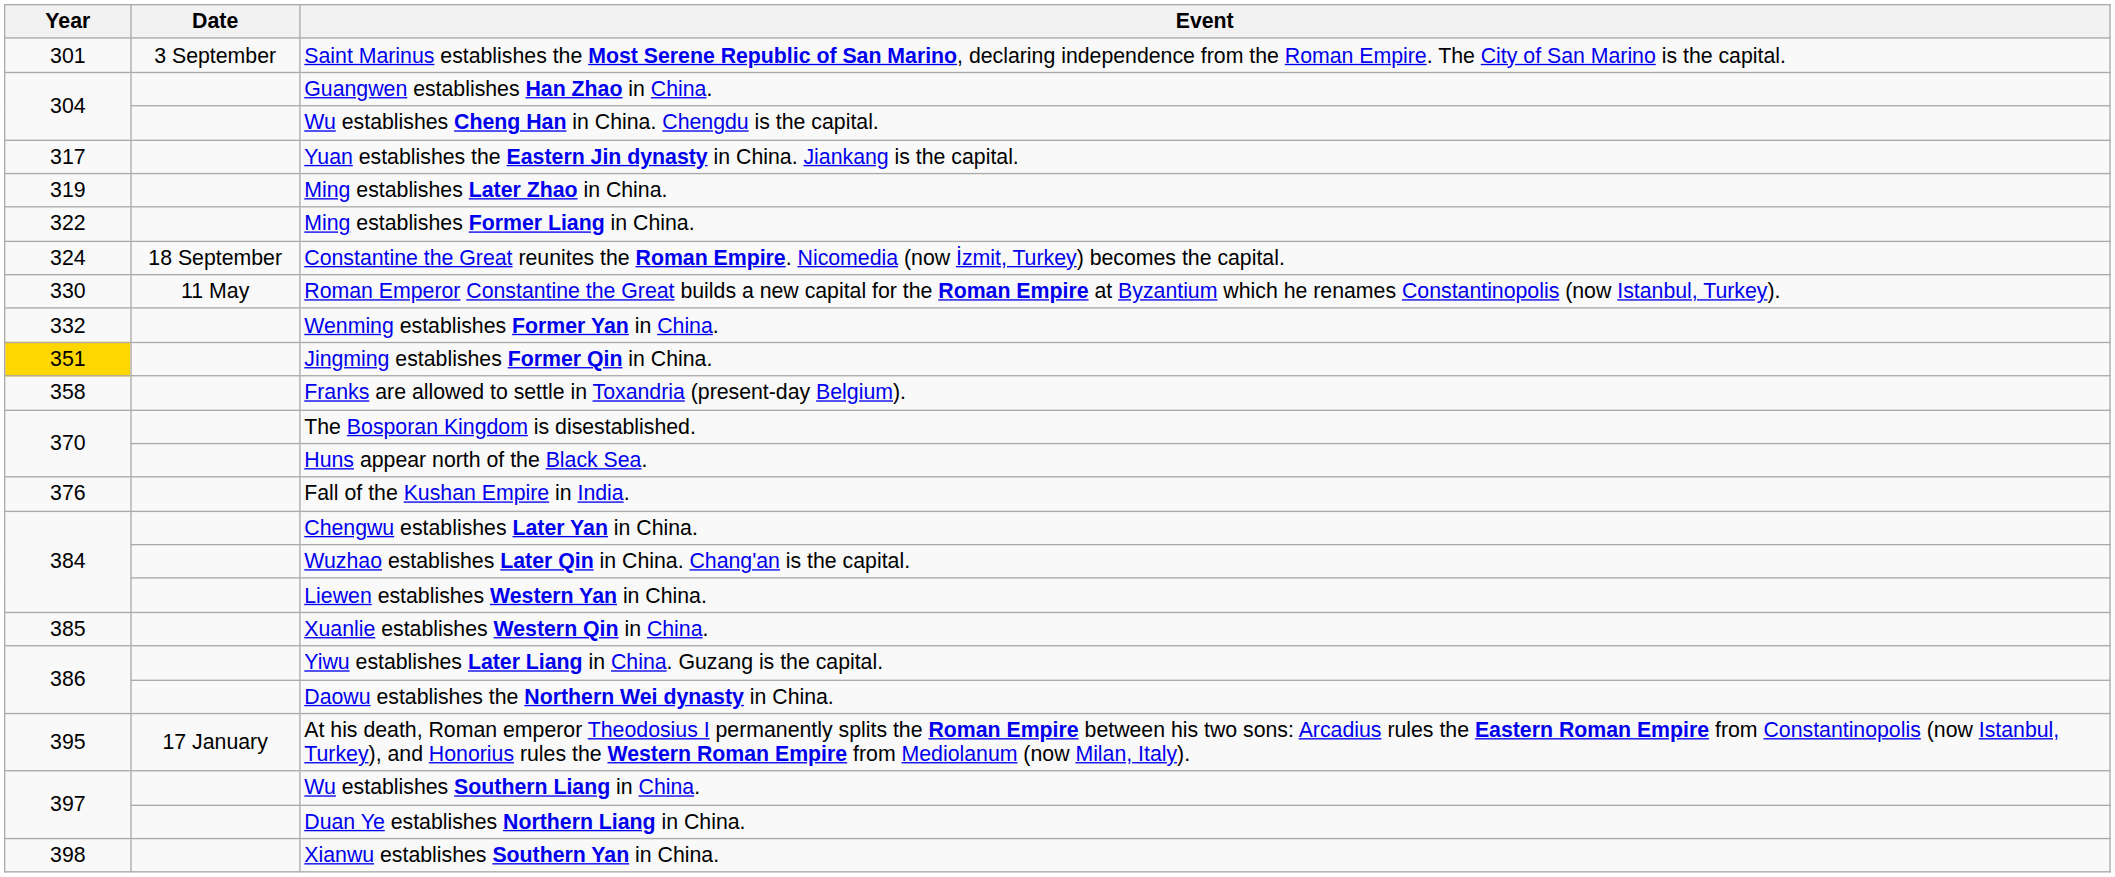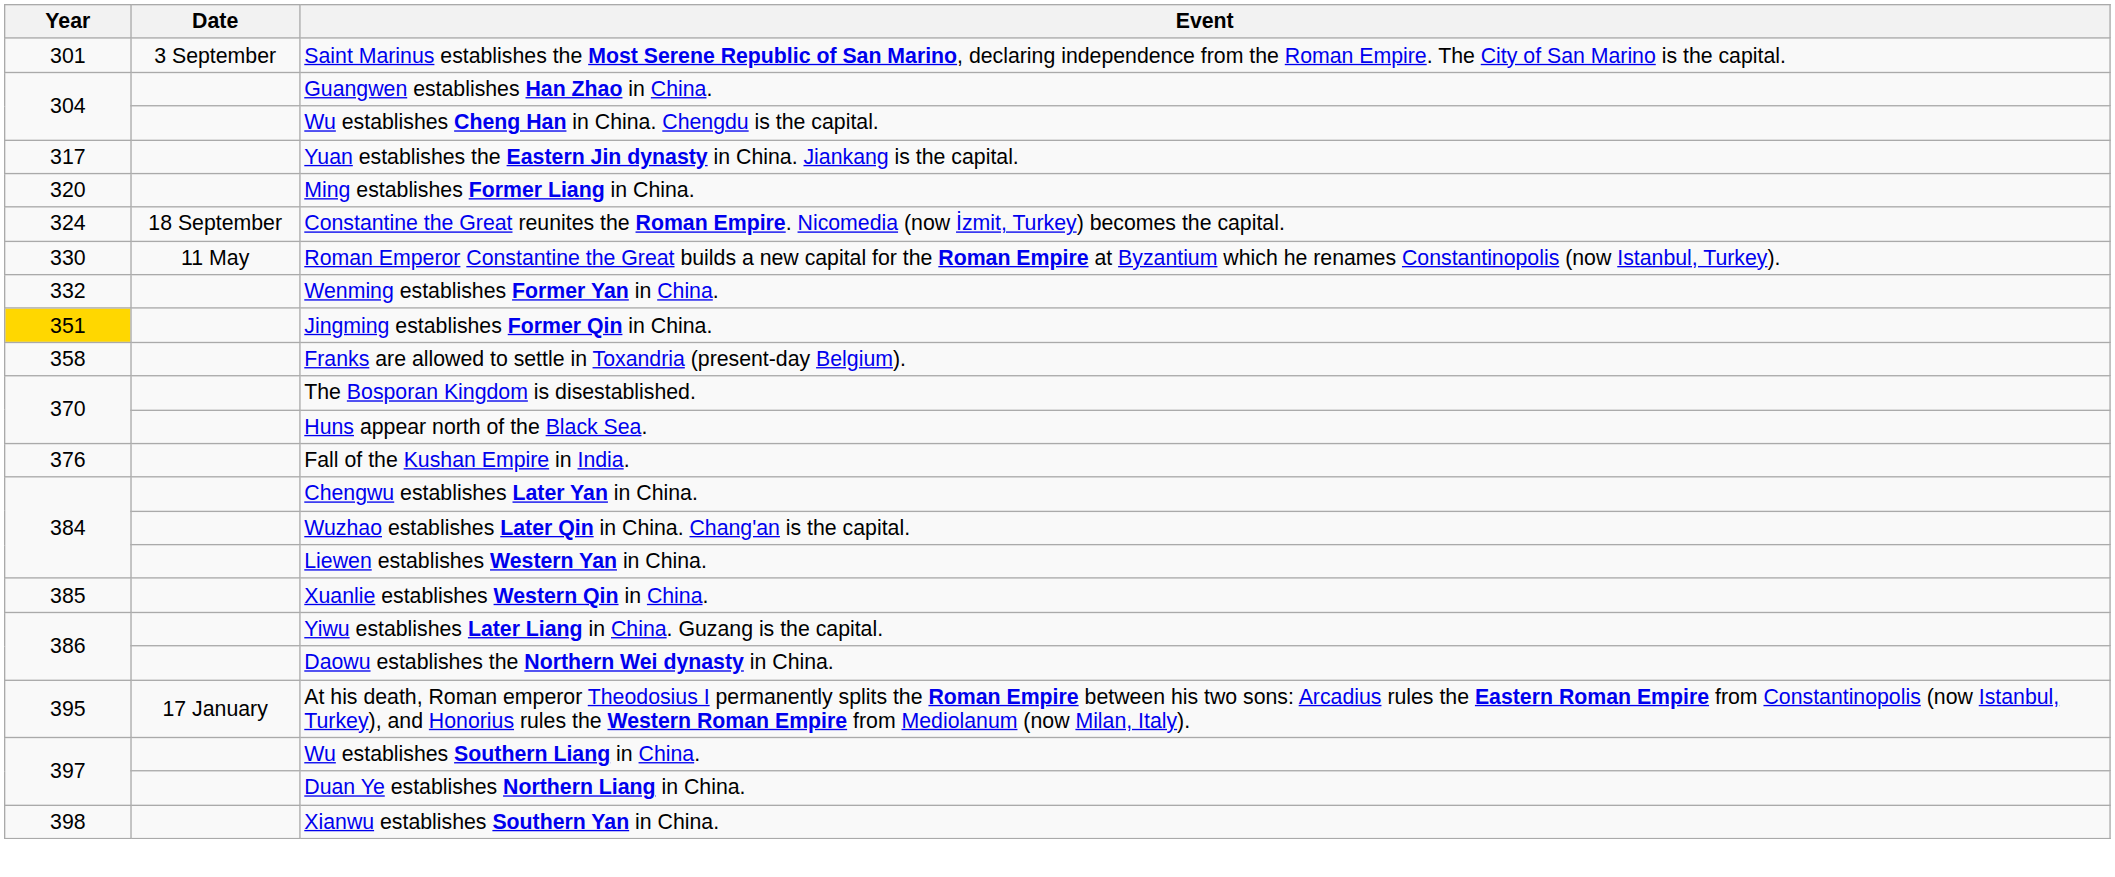 <table class=wikitable style="width:100%;">
 <tr>
 <th style="width:6%">Year</th>
 <th style="width:8%">Date</th>
 <th style="width:86%">Event</th>
 </tr>
 <tr>
 <td align=center>301</td>
 <td align=center>3 September</td>
 <td><a href='#'>Saint Marinus</a> establishes the <strong><a href='#'>Most Serene Republic of San Marino</a></strong>, declaring independence from the <a href='#'>Roman Empire</a>. The <a href='#'>City of San Marino</a> is the capital.</td>
 </tr>
 <tr>
 <td align=center rowspan=2>304</td>
 <td align=center></td>
 <td><a href='#'>Guangwen</a> establishes <strong><a href='#'>Han Zhao</a></strong> in <a href='#'>China</a>.</td>
 </tr>
 <tr>
 <td></td>
 <td><a href='#'>Wu</a> establishes <strong><a href='#'>Cheng Han</a></strong> in China. <a href='#'>Chengdu</a> is the capital.</td>
 </tr>
 <tr>
 <td align=center>317</td>
 <td align=center></td>
 <td><a href='#'>Yuan</a> establishes the <strong><a href='#'>Eastern Jin dynasty</a></strong> in China. <a href='#'>Jiankang</a> is the capital.</td>
 </tr>
 <tr>
-<td align=center>319</td>
-<td align=center></td>
-<td><a href='#'>Ming</a> establishes <strong><a href='#'>Later Zhao</a></strong> in China.</td>
-</tr>
-<tr>
-<td align=center>322</td>
+<td align=center>320</td>
 <td align=center></td>
 <td><a href='#'>Ming</a> establishes <strong><a href='#'>Former Liang</a></strong> in China.</td>
 </tr>
 <tr>
 <td align=center>324</td>
 <td align=center>18 September</td>
 <td><a href='#'>Constantine the Great</a> reunites the <strong><a href='#'>Roman Empire</a></strong>. <a href='#'>Nicomedia</a> (now <a href='#'>İzmit, Turkey</a>) becomes the capital.</td>
 </tr>
 <tr>
 <td align=center>330</td>
 <td align=center>11 May</td>
 <td><a href='#'>Roman Emperor</a> <a href='#'>Constantine the Great</a> builds a new capital for the <strong><a href='#'>Roman Empire</a></strong> at <a href='#'>Byzantium</a> which he renames <a href='#'>Constantinopolis</a> (now <a href='#'>Istanbul, Turkey</a>).</td>
 </tr>
 <tr>
 <td align=center>332</td>
 <td align=center></td>
 <td><a href='#'>Wenming</a> establishes <strong><a href='#'>Former Yan</a></strong> in <a href='#'>China</a>.</td>
 </tr>
 <tr>
 <td align=center style="background: gold;">351</td>
 <td align=center></td>
 <td><a href='#'>Jingming</a> establishes <strong><a href='#'>Former Qin</a></strong> in China.</td>
 </tr>
 <tr>
 <td align=center>358</td>
 <td align=center></td>
 <td><a href='#'>Franks</a> are allowed to settle in <a href='#'>Toxandria</a> (present-day <a href='#'>Belgium</a>).</td>
 </tr>
 <tr>
 <td align=center rowspan=2>370</td>
 <td align=center></td>
 <td>The <a href='#'>Bosporan Kingdom</a> is disestablished.</td>
 </tr>
 <tr>
 <td></td>
 <td><a href='#'>Huns</a> appear north of the <a href='#'>Black Sea</a>.</td>
 </tr>
 <tr>
 <td align=center>376</td>
 <td align=center></td>
 <td>Fall of the <a href='#'>Kushan Empire</a> in <a href='#'>India</a>.</td>
 </tr>
 <tr>
 <td align=center rowspan=3>384</td>
 <td align=center></td>
 <td><a href='#'>Chengwu</a> establishes <strong><a href='#'>Later Yan</a></strong> in China.</td>
 </tr>
 <tr>
 <td></td>
 <td><a href='#'>Wuzhao</a> establishes <strong><a href='#'>Later Qin</a></strong> in China. <a href='#'>Chang'an</a> is the capital.</td>
 </tr>
 <tr>
 <td></td>
 <td><a href='#'>Liewen</a> establishes <strong><a href='#'>Western Yan</a></strong> in China.</td>
 </tr>
 <tr>
 <td align=center>385</td>
 <td align=center></td>
 <td><a href='#'>Xuanlie</a> establishes <strong><a href='#'>Western Qin</a></strong> in <a href='#'>China</a>.</td>
 </tr>
 <tr>
 <td align=center rowspan=2>386</td>
 <td align=center></td>
 <td><a href='#'>Yiwu</a> establishes <strong><a href='#'>Later Liang</a></strong> in <a href='#'>China</a>. Guzang is the capital.</td>
 </tr>
 <tr>
 <td></td>
 <td><a href='#'>Daowu</a> establishes the <strong><a href='#'>Northern Wei dynasty</a></strong> in China.</td>
 </tr>
 <tr>
 <td align=center>395</td>
 <td align=center>17 January</td>
 <td>At his death, Roman emperor <a href='#'>Theodosius I</a> permanently splits the <strong><a href='#'>Roman Empire</a></strong> between his two sons: <a href='#'>Arcadius</a> rules the <strong><a href='#'>Eastern Roman Empire</a></strong> from <a href='#'>Constantinopolis</a> (now <a href='#'>Istanbul, Turkey</a>), and <a href='#'>Honorius</a> rules the <strong><a href='#'>Western Roman Empire</a></strong> from <a href='#'>Mediolanum</a> (now <a href='#'>Milan, Italy</a>).</td>
 </tr>
 <tr>
 <td align=center rowspan=2>397</td>
 <td align=center></td>
 <td><a href='#'>Wu</a> establishes <strong><a href='#'>Southern Liang</a></strong> in <a href='#'>China</a>.</td>
 </tr>
 <tr>
 <td></td>
 <td><a href='#'>Duan Ye</a> establishes <strong><a href='#'>Northern Liang</a></strong> in China.</td>
 </tr>
 <tr>
 <td align=center>398</td>
 <td align=center></td>
 <td><a href='#'>Xianwu</a> establishes <strong><a href='#'>Southern Yan</a></strong> in China.</td>
 </tr>
 </table>
